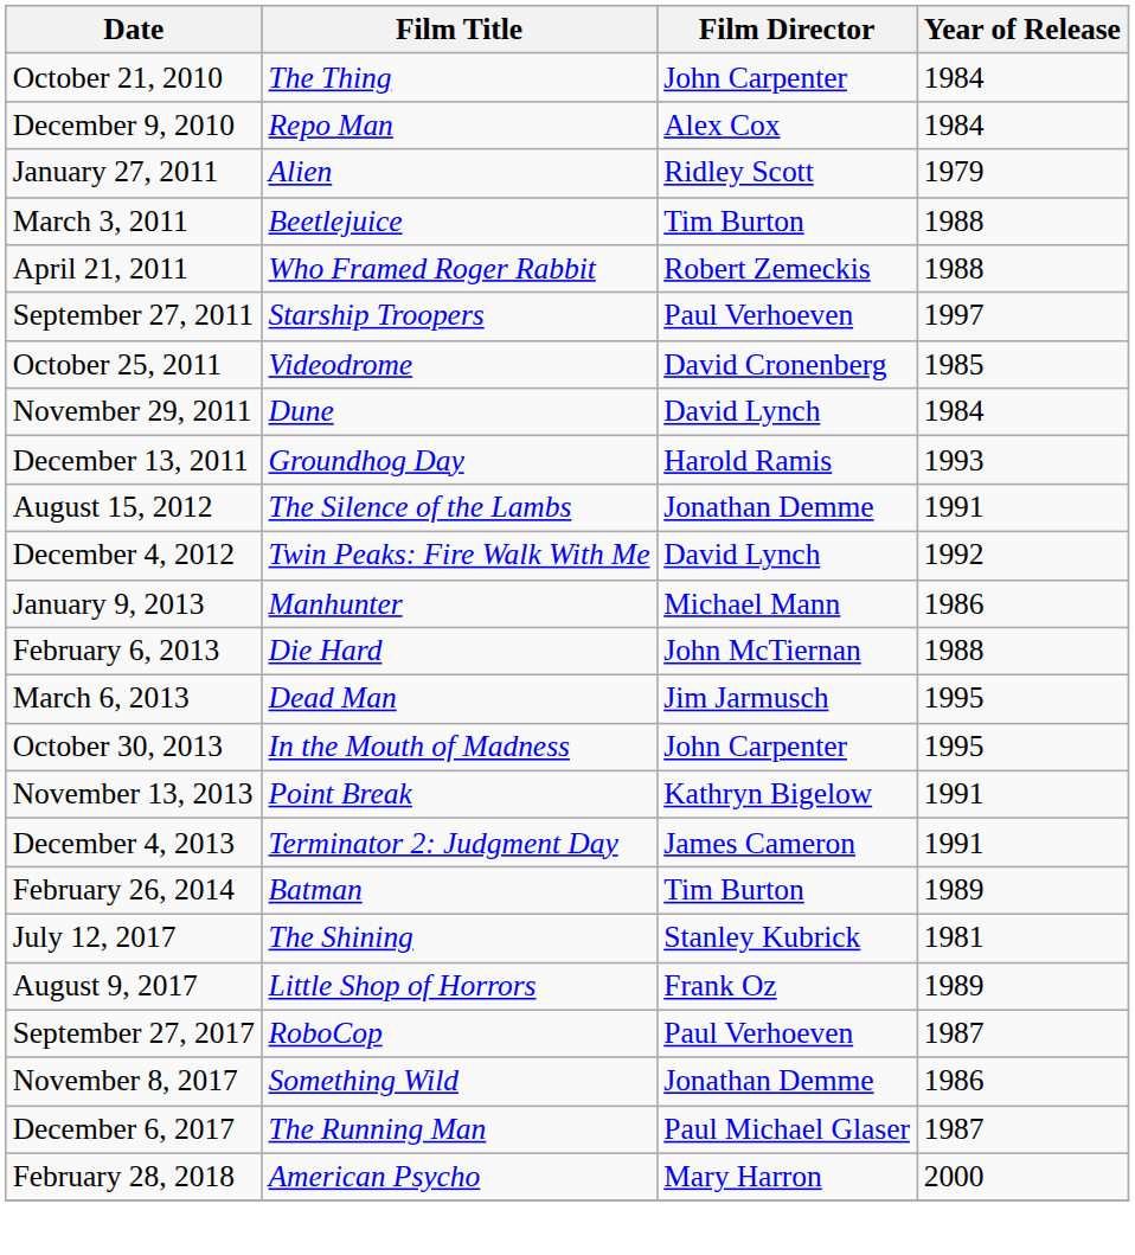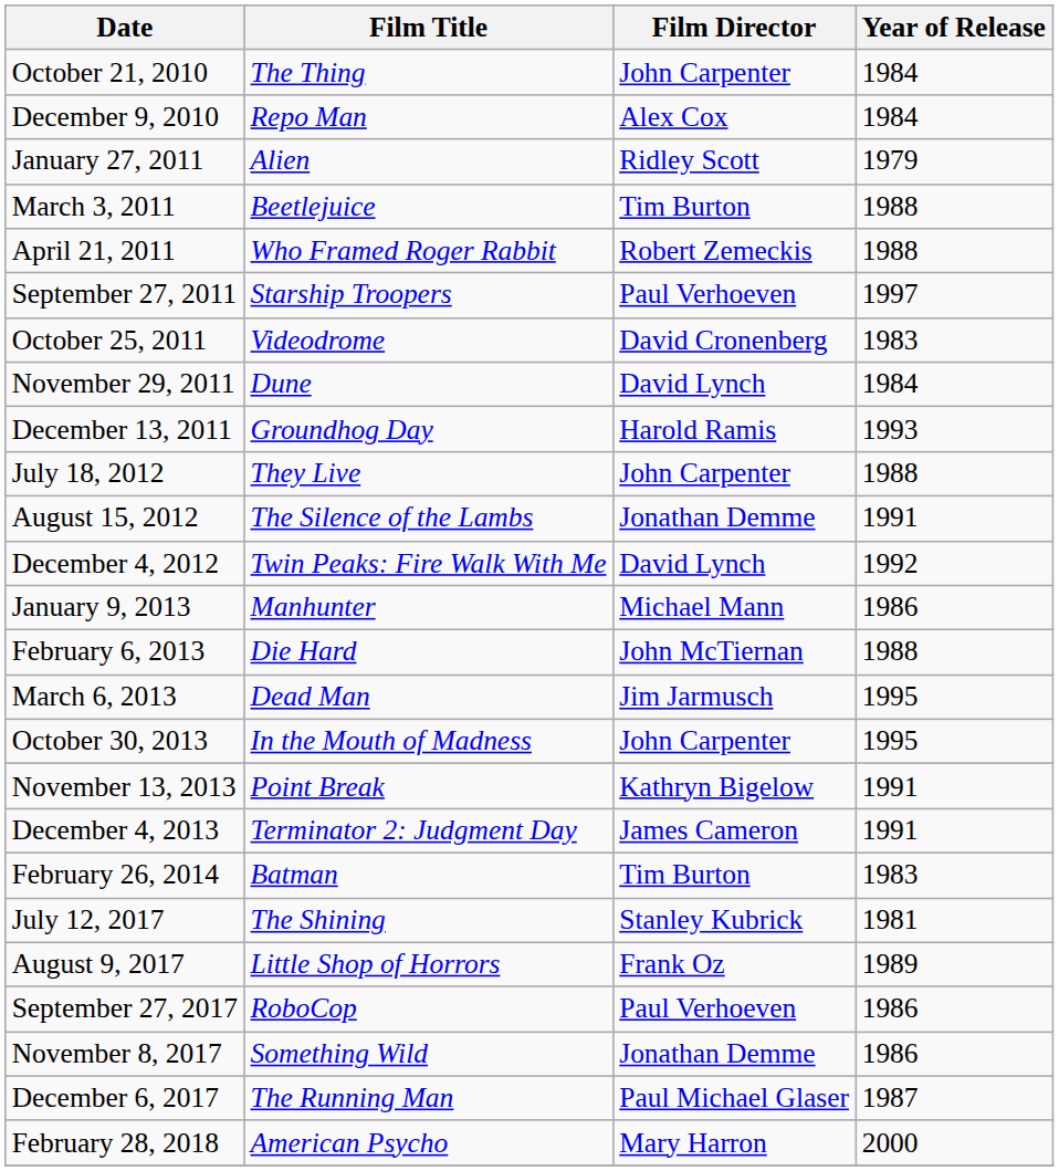 <table class="wikitable">
 <tr>
 <th>Date</th>
 <th>Film Title</th>
 <th>Film Director</th>
 <th>Year of Release</th>
 </tr>
 <tr>
 <td>October 21, 2010</td>
 <td><em><a href='#'>The Thing</a></em></td>
 <td><a href='#'>John Carpenter</a></td>
 <td>1984</td>
 </tr>
 <tr>
 <td>December 9, 2010</td>
 <td><em><a href='#'>Repo Man</a></em></td>
 <td><a href='#'>Alex Cox</a></td>
 <td>1984</td>
 </tr>
 <tr>
 <td>January 27, 2011</td>
 <td><em><a href='#'>Alien</a></em></td>
 <td><a href='#'>Ridley Scott</a></td>
 <td>1979</td>
 </tr>
 <tr>
 <td>March 3, 2011</td>
 <td><em><a href='#'>Beetlejuice</a></em></td>
 <td><a href='#'>Tim Burton</a></td>
 <td>1988</td>
 </tr>
 <tr>
 <td>April 21, 2011</td>
 <td><em><a href='#'>Who Framed Roger Rabbit</a></em></td>
 <td><a href='#'>Robert Zemeckis</a></td>
 <td>1988</td>
 </tr>
 <tr>
 <td>September 27, 2011</td>
 <td><em><a href='#'>Starship Troopers</a></em></td>
 <td><a href='#'>Paul Verhoeven</a></td>
 <td>1997</td>
 </tr>
 <tr>
 <td>October 25, 2011</td>
 <td><em><a href='#'>Videodrome</a></em></td>
 <td><a href='#'>David Cronenberg</a></td>
-<td>1985</td>
+<td>1983</td>
 </tr>
 <tr>
 <td>November 29, 2011</td>
 <td><em><a href='#'>Dune</a></em></td>
 <td><a href='#'>David Lynch</a></td>
 <td>1984</td>
 </tr>
 <tr>
 <td>December 13, 2011</td>
 <td><em><a href='#'>Groundhog Day</a></em></td>
 <td><a href='#'>Harold Ramis</a></td>
 <td>1993</td>
+</tr>
+<tr>
+<td>July 18, 2012</td>
+<td><em><a href='#'>They Live</a></em></td>
+<td><a href='#'>John Carpenter</a></td>
+<td>1988</td>
 </tr>
 <tr>
 <td>August 15, 2012</td>
 <td><em><a href='#'>The Silence of the Lambs</a></em></td>
 <td><a href='#'>Jonathan Demme</a></td>
 <td>1991</td>
 </tr>
 <tr>
 <td>December 4, 2012</td>
 <td><em><a href='#'>Twin Peaks: Fire Walk With Me</a></em></td>
 <td><a href='#'>David Lynch</a></td>
 <td>1992</td>
 </tr>
 <tr>
 <td>January 9, 2013</td>
 <td><em><a href='#'>Manhunter</a></em></td>
 <td><a href='#'>Michael Mann</a></td>
 <td>1986</td>
 </tr>
 <tr>
 <td>February 6, 2013</td>
 <td><em><a href='#'>Die Hard</a></em></td>
 <td><a href='#'>John McTiernan</a></td>
 <td>1988</td>
 </tr>
 <tr>
 <td>March 6, 2013</td>
 <td><em><a href='#'>Dead Man</a></em></td>
 <td><a href='#'>Jim Jarmusch</a></td>
 <td>1995</td>
 </tr>
 <tr>
 <td>October 30, 2013</td>
 <td><em><a href='#'>In the Mouth of Madness</a></em></td>
 <td><a href='#'>John Carpenter</a></td>
 <td>1995</td>
 </tr>
 <tr>
 <td>November 13, 2013</td>
 <td><em><a href='#'>Point Break</a></em></td>
 <td><a href='#'>Kathryn Bigelow</a></td>
 <td>1991</td>
 </tr>
 <tr>
 <td>December 4, 2013</td>
 <td><em><a href='#'>Terminator 2: Judgment Day</a></em></td>
 <td><a href='#'>James Cameron</a></td>
 <td>1991</td>
 </tr>
 <tr>
 <td>February 26, 2014</td>
 <td><em><a href='#'>Batman</a></em></td>
 <td><a href='#'>Tim Burton</a></td>
-<td>1989</td>
+<td>1983</td>
 </tr>
 <tr>
 <td>July 12, 2017</td>
 <td><em><a href='#'>The Shining</a></em></td>
 <td><a href='#'>Stanley Kubrick</a></td>
 <td>1981</td>
 </tr>
 <tr>
 <td>August 9, 2017</td>
 <td><em><a href='#'>Little Shop of Horrors</a></em></td>
 <td><a href='#'>Frank Oz</a></td>
 <td>1989</td>
 </tr>
 <tr>
 <td>September 27, 2017</td>
 <td><em><a href='#'>RoboCop</a></em></td>
 <td><a href='#'>Paul Verhoeven</a></td>
-<td>1987</td>
+<td>1986</td>
 </tr>
 <tr>
 <td>November 8, 2017</td>
 <td><em><a href='#'>Something Wild</a></em></td>
 <td><a href='#'>Jonathan Demme</a></td>
 <td>1986</td>
 </tr>
 <tr>
 <td>December 6, 2017</td>
 <td><em><a href='#'>The Running Man</a></em></td>
 <td><a href='#'>Paul Michael Glaser</a></td>
 <td>1987</td>
 </tr>
 <tr>
 <td>February 28, 2018</td>
 <td><em><a href='#'>American Psycho</a></em></td>
 <td><a href='#'>Mary Harron</a></td>
 <td>2000</td>
 </tr>
 <tr>
 </tr>
 </table>
